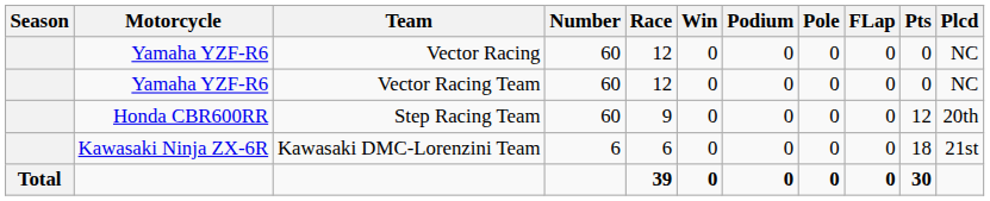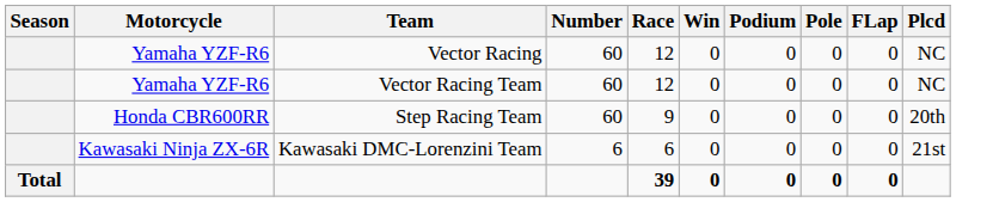 <table class="wikitable">
 <tr>
 <th>Season</th>
 <th>Motorcycle</th>
 <th>Team</th>
 <th>Number</th>
 <th>Race</th>
 <th>Win</th>
 <th>Podium</th>
 <th>Pole</th>
 <th>FLap</th>
-<th>Pts</th>
 <th>Plcd</th>
 </tr>
 <tr align="right">
 <th></th>
 <td><a href='#'>Yamaha YZF-R6</a></td>
 <td>Vector Racing</td>
 <td>60</td>
 <td>12</td>
-<td>0</td>
 <td>0</td>
 <td>0</td>
 <td>0</td>
 <td>0</td>
 <td>NC</td>
 </tr>
 <tr align="right">
 <th></th>
 <td><a href='#'>Yamaha YZF-R6</a></td>
 <td>Vector Racing Team</td>
 <td>60</td>
 <td>12</td>
 <td>0</td>
 <td>0</td>
 <td>0</td>
 <td>0</td>
-<td>0</td>
 <td>NC</td>
 </tr>
 <tr align="right">
 <th></th>
 <td><a href='#'>Honda CBR600RR</a></td>
 <td>Step Racing Team</td>
 <td>60</td>
 <td>9</td>
 <td>0</td>
 <td>0</td>
 <td>0</td>
 <td>0</td>
-<td>12</td>
 <td>20th</td>
 </tr>
 <tr align="right">
 <th></th>
 <td><a href='#'>Kawasaki Ninja ZX-6R</a></td>
 <td>Kawasaki DMC-Lorenzini Team</td>
 <td>6</td>
 <td>6</td>
 <td>0</td>
 <td>0</td>
 <td>0</td>
 <td>0</td>
-<td>18</td>
 <td>21st</td>
 </tr>
 <tr align="right">
 <th>Total</th>
 <td></td>
 <td></td>
 <td></td>
 <td><strong>39</strong></td>
 <td><strong>0</strong></td>
 <td><strong>0</strong></td>
 <td><strong>0</strong></td>
 <td><strong>0</strong></td>
-<td><strong>30</strong></td>
 <td></td>
 </tr>
 </table>
